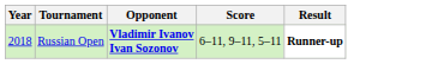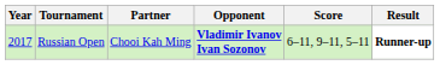 <table class="sortable wikitable" style="font-size: 90%;">
 <tr>
 <th>Year</th>
 <th>Tournament</th>
+<th>Partner</th>
 <th>Opponent</th>
 <th>Score</th>
 <th>Result</th>
 </tr>
 <tr style="background:#D4F1C5">
-<td align="center"><a href='#'>2018</a></td>
+<td align="center"><a href='#'>2017</a></td>
 <td align="left"><a href='#'>Russian Open</a></td>
+<td align="left"> <a href='#'>Chooi Kah Ming</a></td>
 <td align="left"><strong> <a href='#'>Vladimir Ivanov</a><br> <a href='#'>Ivan Sozonov</a></strong></td>
 <td align="left">6–11, 9–11, 5–11</td>
 <td style="text-align:left; background:white"> <strong>Runner-up</strong></td>
 </tr>
 </table>
